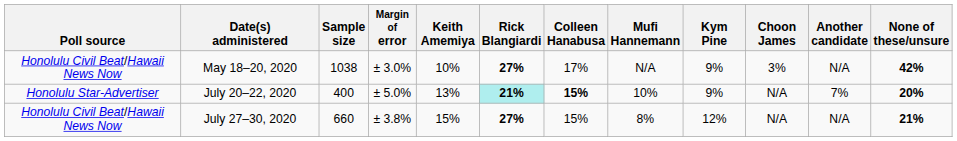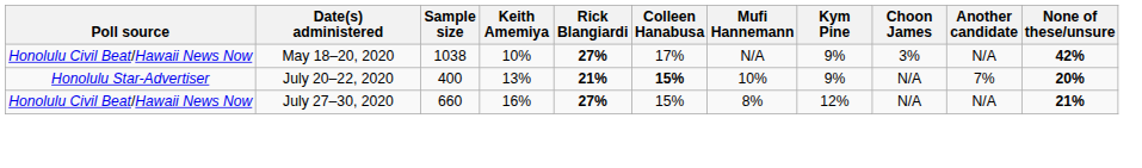 <table class="wikitable">
 <tr valign= bottom>
 <th>Poll source</th>
 <th style="width:175px;">Date(s)<br>administered</th>
 <th class=small>Sample<br>size</th>
-<th><small>Margin of</small><br>error</th>
 <th style="width:75px;">Keith<br>Amemiya</th>
 <th style="width:75px;">Rick<br>Blangiardi</th>
 <th style="width:75px;">Colleen<br>Hanabusa</th>
 <th style="width:75px;">Mufi<br>Hannemann</th>
 <th style="width:75px;">Kym<br>Pine</th>
 <th style="width:75px;">Choon<br>James</th>
 <th style="width:75px;">Another<br>candidate</th>
 <th style="width:75px;">None of these/unsure</th>
 </tr>
 <tr>
 <td align=center><em><a href='#'>Honolulu Civil Beat</a></em>/<em><a href='#'>Hawaii News Now</a></em></td>
 <td align=center>May 18–20, 2020</td>
 <td align=center>1038</td>
-<td align=center>± 3.0%</td>
 <td align=center>10%</td>
 <td align=center ><strong>27%</strong></td>
 <td align=center>17%</td>
 <td align=center>N/A</td>
 <td align=center>9%</td>
 <td align=center>3%</td>
 <td align=center>N/A</td>
 <td align=center ><strong>42%</strong></td>
 </tr>
 <tr>
 <td align=center><em><a href='#'>Honolulu Star-Advertiser</a></em></td>
 <td align=center>July 20–22, 2020</td>
 <td align=center>400</td>
-<td align=center>± 5.0%</td>
 <td align=center>13%</td>
-<td align=center  style="background: paleturquoise;"><strong>21%</strong></td>
+<td align=center ><strong>21%</strong></td>
 <td align=center ><strong>15%</strong></td>
 <td align=center>10%</td>
 <td align=center>9%</td>
 <td align=center>N/A</td>
 <td align=center>7%</td>
 <td align=center ><strong>20%</strong></td>
 </tr>
 <tr>
 <td align=center><em><a href='#'>Honolulu Civil Beat</a></em>/<em><a href='#'>Hawaii News Now</a></em></td>
 <td align=center>July 27–30, 2020</td>
 <td align=center>660</td>
-<td align=center>± 3.8%</td>
-<td align=center>15%</td>
+<td align=center>16%</td>
 <td align=center ><strong>27%</strong></td>
 <td align=center>15%</td>
 <td align=center>8%</td>
 <td align=center>12%</td>
 <td align=center>N/A</td>
 <td align=center>N/A</td>
 <td align=center ><strong>21%</strong></td>
 </tr>
 </table>
